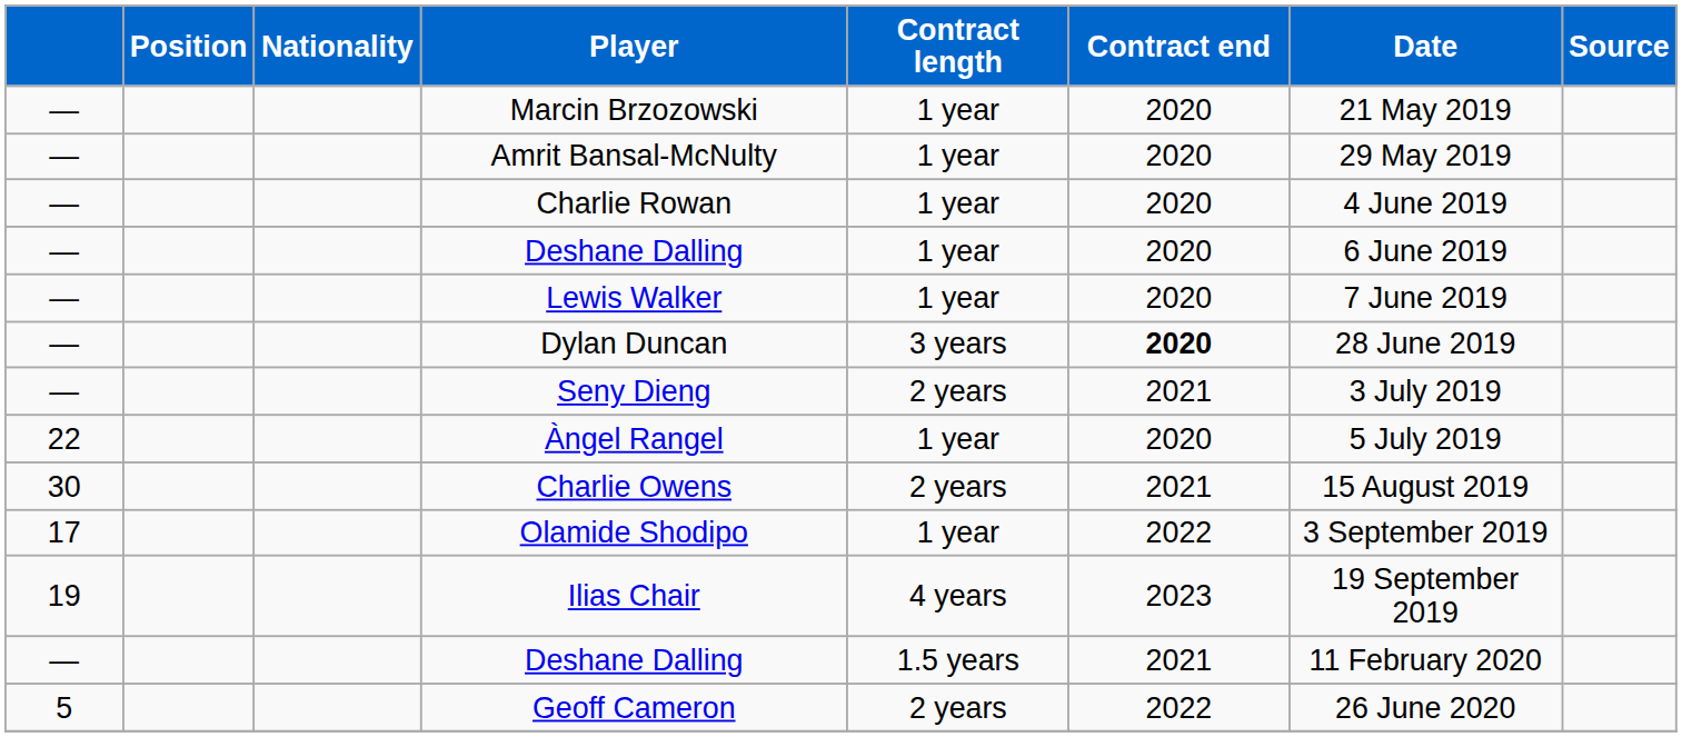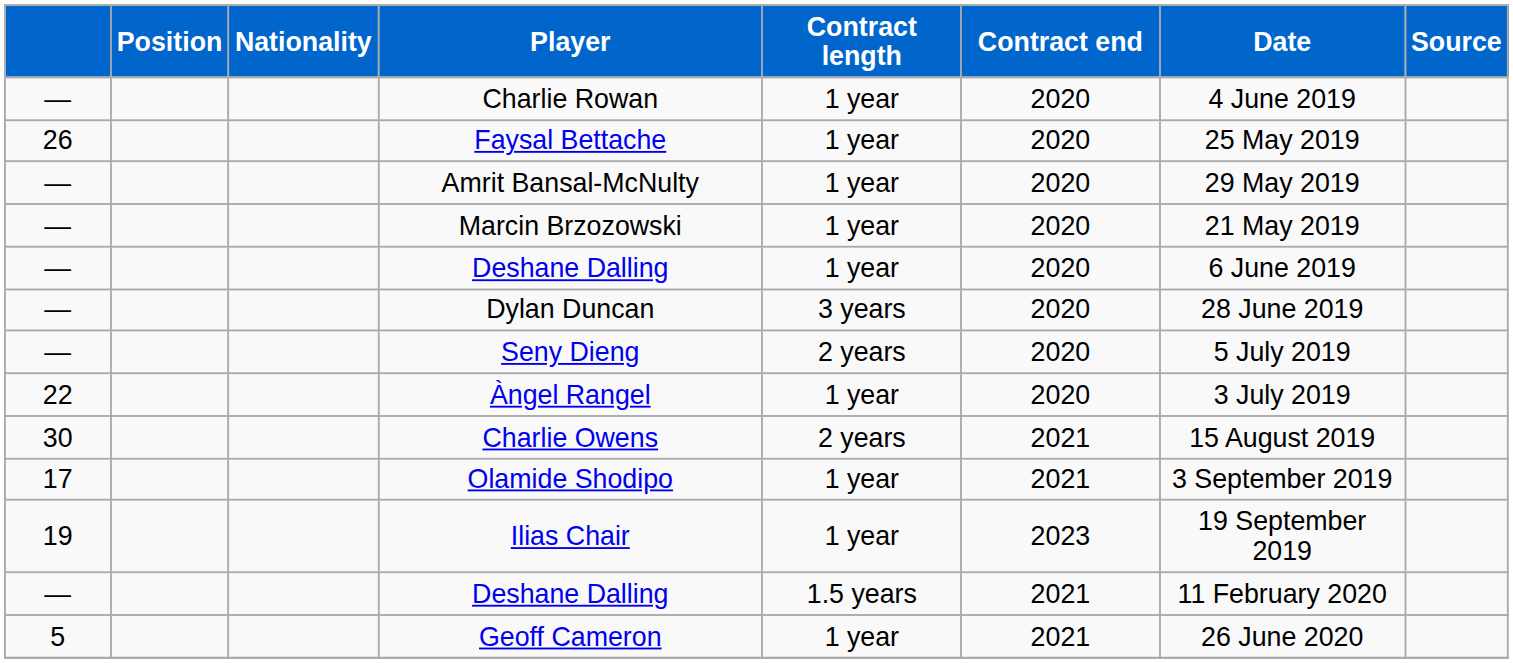 <table class="wikitable" style="text-align:center; font-size:90%; ">
 <tr>
 <th style="background:#0066CC; color:#FFFFFF; width:50px;"></th>
 <th style="background:#0066CC; color:#FFFFFF; width:50px;">Position</th>
 <th style="background:#0066CC; color:#FFFFFF; width:50px;">Nationality</th>
 <th style="background:#0066CC; color:#FFFFFF; width:200px;">Player</th>
 <th style="background:#0066CC; color:#FFFFFF; width:100px;">Contract length</th>
 <th style="background:#0066CC; color:#FFFFFF; width:100px;">Contract end</th>
 <th style="background:#0066CC; color:#FFFFFF; width:125px;">Date</th>
 <th style="background:#0066CC; color:#FFFFFF; width:35px;">Source</th>
 </tr>
 <tr>
 <td align=center>—</td>
 <td></td>
 <td></td>
-<td>Marcin Brzozowski</td>
+<td>Charlie Rowan</td>
 <td>1 year</td>
 <td>2020</td>
-<td>21 May 2019</td>
+<td>4 June 2019</td>
+<td align=center></td>
+</tr>
+<tr>
+<td align=center>26</td>
+<td></td>
+<td></td>
+<td><a href='#'>Faysal Bettache</a></td>
+<td>1 year</td>
+<td>2020</td>
+<td>25 May 2019</td>
 <td align=center></td>
 </tr>
 <tr>
 <td align=center>—</td>
 <td></td>
 <td></td>
 <td>Amrit Bansal-McNulty</td>
 <td>1 year</td>
 <td>2020</td>
 <td>29 May 2019</td>
 <td align=center></td>
 </tr>
 <tr>
 <td align=center>—</td>
 <td></td>
 <td></td>
-<td>Charlie Rowan</td>
+<td>Marcin Brzozowski</td>
 <td>1 year</td>
 <td>2020</td>
-<td>4 June 2019</td>
+<td>21 May 2019</td>
 <td align=center></td>
 </tr>
 <tr>
 <td align=center>—</td>
 <td></td>
 <td></td>
 <td><a href='#'>Deshane Dalling</a></td>
 <td>1 year</td>
 <td>2020</td>
 <td>6 June 2019</td>
 <td align=center></td>
 </tr>
 <tr>
 <td align=center>—</td>
 <td></td>
 <td></td>
-<td><a href='#'>Lewis Walker</a></td>
-<td>1 year</td>
-<td>2020</td>
-<td>7 June 2019</td>
-<td align=center></td>
-</tr>
-<tr>
-<td align=center>—</td>
-<td></td>
-<td></td>
 <td>Dylan Duncan</td>
 <td>3 years</td>
-<td><strong>2020</strong></td>
+<td>2020</td>
 <td>28 June 2019</td>
 <td align=center></td>
 </tr>
 <tr>
 <td align=center>—</td>
 <td></td>
 <td></td>
 <td><a href='#'>Seny Dieng</a></td>
 <td>2 years</td>
-<td>2021</td>
-<td>3 July 2019</td>
+<td>2020</td>
+<td>5 July 2019</td>
 <td align=center></td>
 </tr>
 <tr>
 <td align=center>22</td>
 <td></td>
 <td></td>
 <td><a href='#'>Àngel Rangel</a></td>
 <td>1 year</td>
 <td>2020</td>
-<td>5 July 2019</td>
+<td>3 July 2019</td>
 <td align=center></td>
 </tr>
 <tr>
 <td align=center>30</td>
 <td></td>
 <td></td>
 <td><a href='#'>Charlie Owens</a></td>
 <td>2 years</td>
 <td>2021</td>
 <td>15 August 2019</td>
 <td align=center></td>
 </tr>
 <tr>
 <td align=center>17</td>
 <td></td>
 <td></td>
 <td><a href='#'>Olamide Shodipo</a></td>
 <td>1 year</td>
-<td>2022</td>
+<td>2021</td>
 <td>3 September 2019</td>
 <td align=center></td>
 </tr>
 <tr>
 <td align=center>19</td>
 <td></td>
 <td></td>
 <td><a href='#'>Ilias Chair</a></td>
-<td>4 years</td>
+<td>1 year</td>
 <td>2023</td>
 <td>19 September 2019</td>
 <td align=center></td>
 </tr>
 <tr>
 <td align=center>—</td>
 <td></td>
 <td></td>
 <td><a href='#'>Deshane Dalling</a></td>
 <td>1.5 years</td>
 <td>2021</td>
 <td>11 February 2020</td>
 <td align=center></td>
 </tr>
 <tr>
 <td align=center>5</td>
 <td></td>
 <td></td>
 <td><a href='#'>Geoff Cameron</a></td>
-<td>2 years</td>
-<td>2022</td>
+<td>1 year</td>
+<td>2021</td>
 <td>26 June 2020</td>
 <td align=center></td>
 </tr>
 <tr>
 </tr>
 </table>
